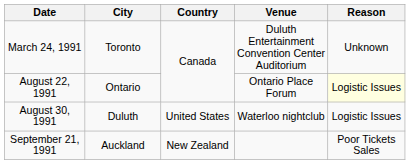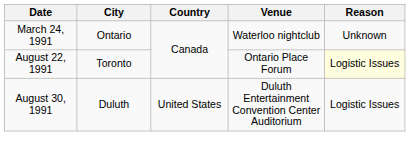 <table class="wikitable plainrowheaders" style="text-align:center;">
 <tr>
 <th style="width:180px;">Date</th>
 <th style="width:180px;">City</th>
 <th style="width:180px;">Country</th>
 <th style="width:195px;">Venue</th>
 <th style="width:185px;">Reason</th>
 </tr>
 <tr>
 <td>March 24, 1991</td>
-<td>Toronto</td>
+<td>Ontario</td>
 <td rowspan="2">Canada</td>
-<td>Duluth Entertainment Convention Center Auditorium</td>
+<td>Waterloo nightclub</td>
 <td>Unknown</td>
 </tr>
 <tr>
 <td>August 22, 1991</td>
-<td>Ontario</td>
+<td>Toronto</td>
 <td>Ontario Place Forum</td>
 <td style="background: lightyellow;">Logistic Issues</td>
 </tr>
 <tr>
 <td>August 30, 1991</td>
 <td>Duluth</td>
 <td>United States</td>
-<td>Waterloo nightclub</td>
+<td>Duluth Entertainment Convention Center Auditorium</td>
 <td>Logistic Issues</td>
 </tr>
-<tr>
-<td>September 21, 1991</td>
-<td>Auckland</td>
-<td>New Zealand</td>
-<td></td>
-<td>Poor Tickets Sales</td>
-</tr>
 </table>
